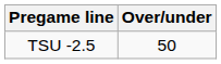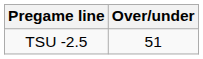 <table class="wikitable">
 <tr align="center">
 <th style=>Pregame line</th>
 <th style=>Over/under</th>
 </tr>
 <tr align="center">
 <td>TSU -2.5</td>
-<td>50</td>
+<td>51</td>
 </tr>
 </table>
